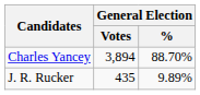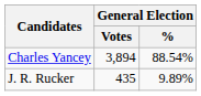 <table class=wikitable>
 <tr>
 <th colspan=1 rowspan=2><strong>Candidates</strong></th>
 <th colspan=2><strong>General Election</strong></th>
 </tr>
 <tr>
 <th>Votes</th>
 <th>%</th>
 </tr>
 <tr>
 <td><a href='#'>Charles Yancey</a></td>
 <td align="right">3,894</td>
-<td align="right">88.70%</td>
+<td align="right">88.54%</td>
 </tr>
 <tr>
 <td>J. R. Rucker</td>
 <td align="right">435</td>
 <td align="right">9.89%</td>
 </tr>
 </table>
